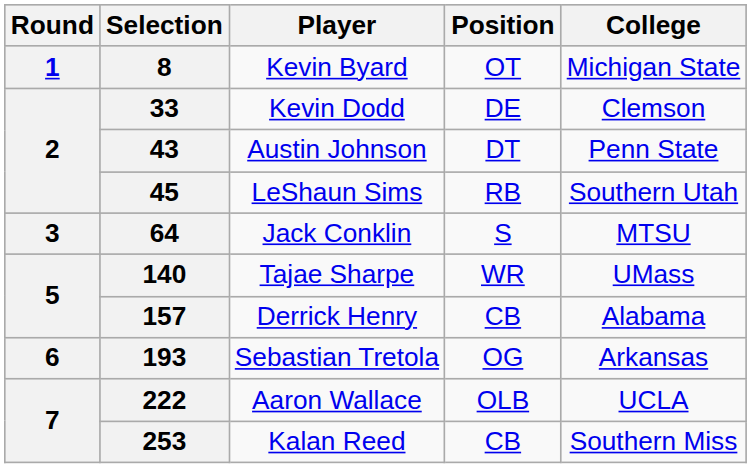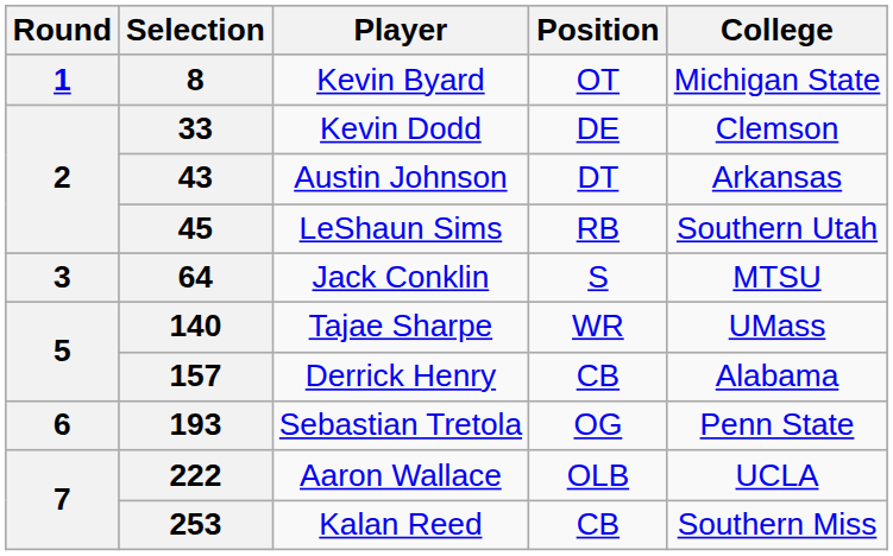 <table class="wikitable" style="text-align:center">
 <tr>
 <th>Round</th>
 <th>Selection</th>
 <th>Player</th>
 <th>Position</th>
 <th>College</th>
 </tr>
 <tr>
 <th><a href='#'>1</a></th>
 <th>8</th>
 <td><a href='#'>Kevin Byard</a></td>
 <td><a href='#'>OT</a></td>
 <td><a href='#'>Michigan State</a></td>
 </tr>
 <tr>
 <th rowspan="3">2</th>
 <th>33</th>
 <td><a href='#'>Kevin Dodd</a></td>
 <td><a href='#'>DE</a></td>
 <td><a href='#'>Clemson</a></td>
 </tr>
 <tr>
 <th>43</th>
 <td><a href='#'>Austin Johnson</a></td>
 <td><a href='#'>DT</a></td>
-<td><a href='#'>Penn State</a></td>
+<td><a href='#'>Arkansas</a></td>
 </tr>
 <tr>
 <th>45</th>
 <td><a href='#'>LeShaun Sims</a></td>
 <td><a href='#'>RB</a></td>
 <td><a href='#'>Southern Utah</a></td>
 </tr>
 <tr>
 <th>3</th>
 <th>64</th>
 <td><a href='#'>Jack Conklin</a></td>
 <td><a href='#'>S</a></td>
 <td><a href='#'>MTSU</a></td>
 </tr>
 <tr>
 <th rowspan="2">5</th>
 <th>140</th>
 <td><a href='#'>Tajae Sharpe</a></td>
 <td><a href='#'>WR</a></td>
 <td><a href='#'>UMass</a></td>
 </tr>
 <tr>
 <th>157</th>
 <td><a href='#'>Derrick Henry</a></td>
 <td><a href='#'>CB</a></td>
 <td><a href='#'>Alabama</a></td>
 </tr>
 <tr>
 <th>6</th>
 <th>193</th>
 <td><a href='#'>Sebastian Tretola</a></td>
 <td><a href='#'>OG</a></td>
-<td><a href='#'>Arkansas</a></td>
+<td><a href='#'>Penn State</a></td>
 </tr>
 <tr>
 <th rowspan="2">7</th>
 <th>222</th>
 <td><a href='#'>Aaron Wallace</a></td>
 <td><a href='#'>OLB</a></td>
 <td><a href='#'>UCLA</a></td>
 </tr>
 <tr>
 <th>253</th>
 <td><a href='#'>Kalan Reed</a></td>
 <td><a href='#'>CB</a></td>
 <td><a href='#'>Southern Miss</a></td>
 </tr>
 </table>
